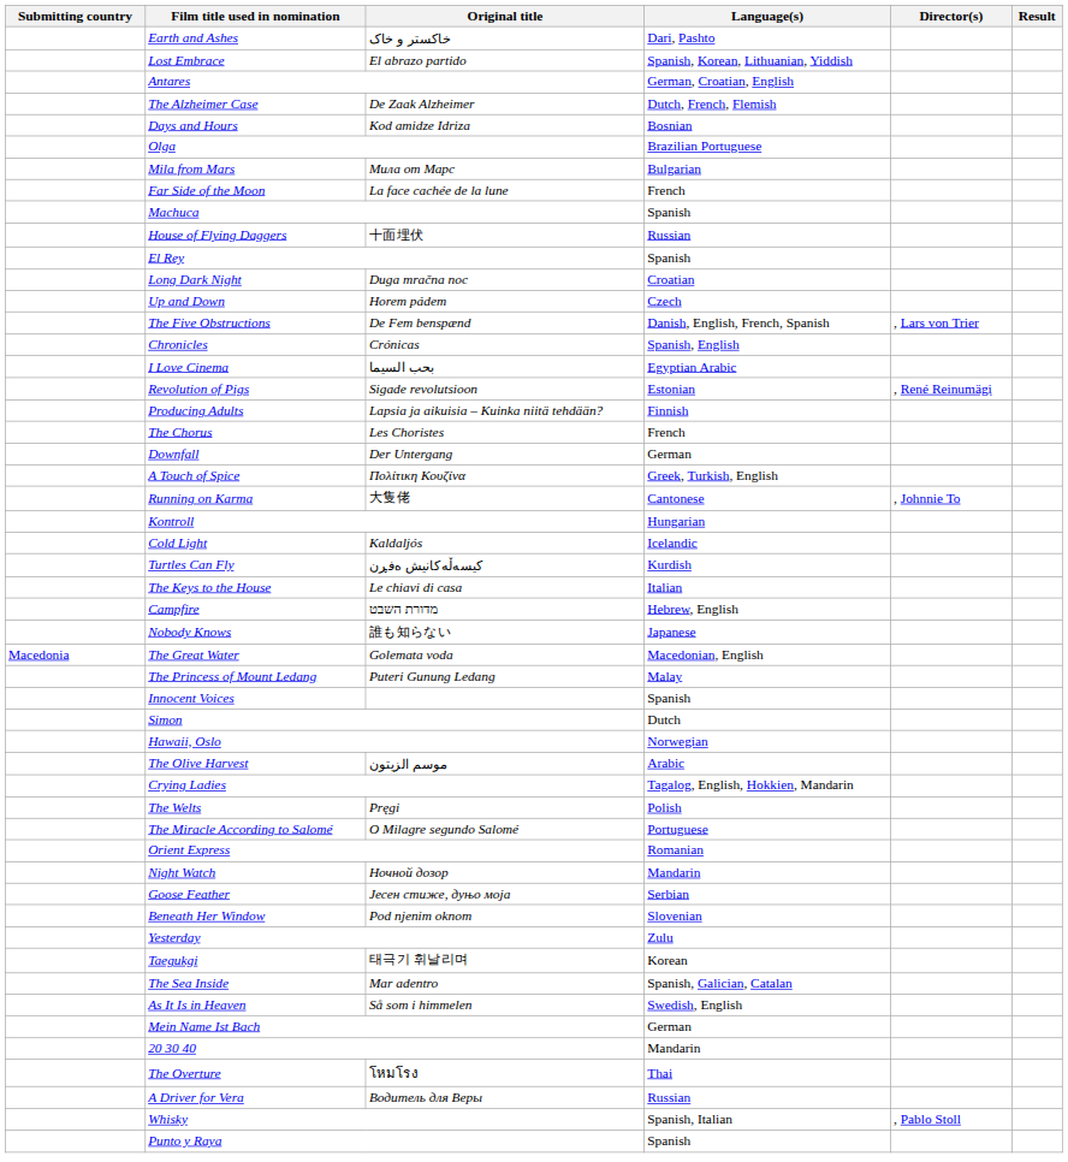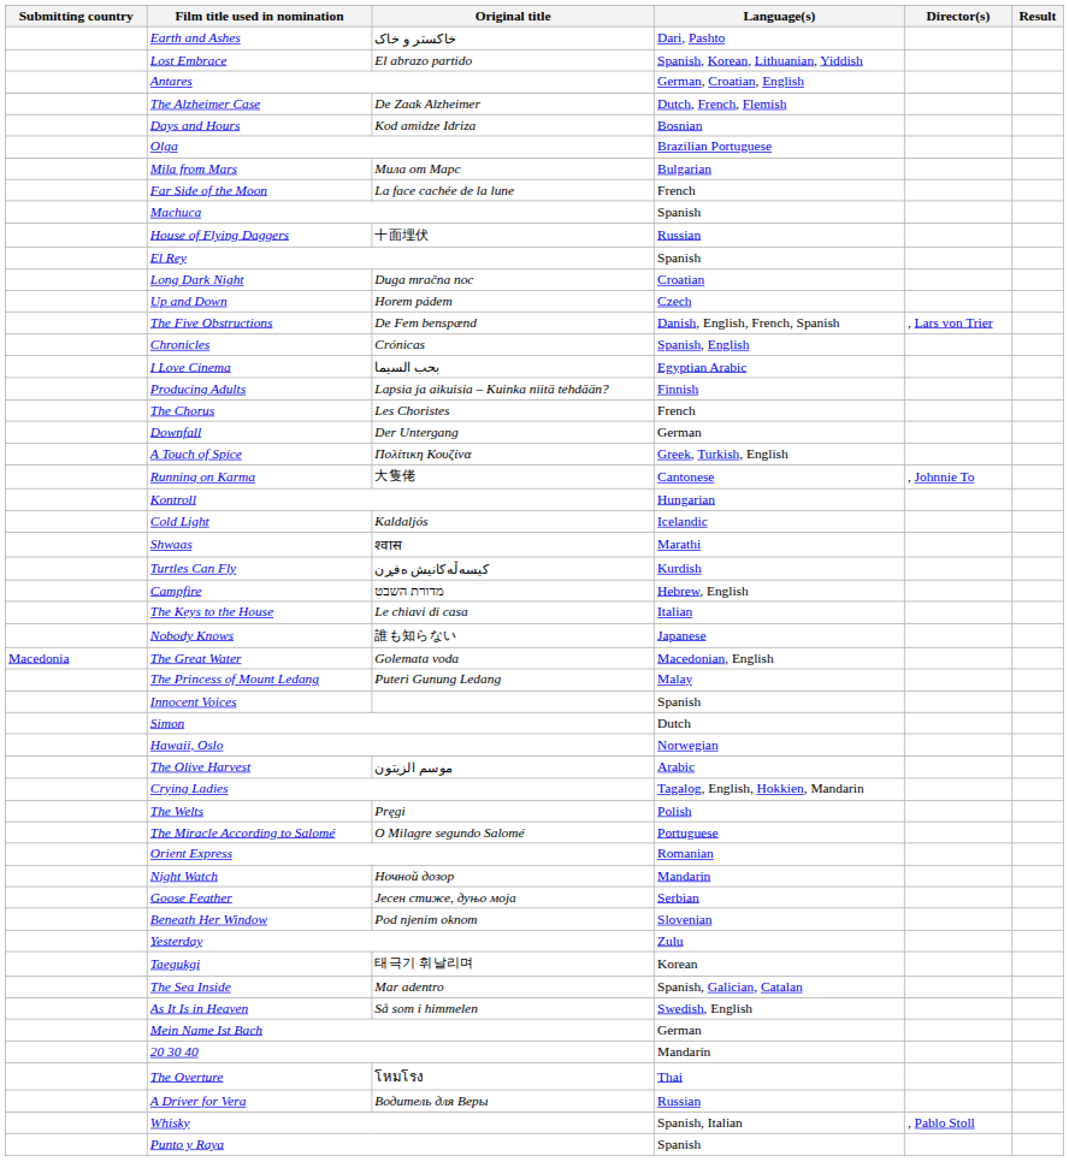 <table class="wikitable sortable" width="98%" style="background:#ffffff;">
 <tr>
 <th>Submitting country</th>
 <th>Film title used in nomination</th>
 <th>Original title</th>
 <th>Language(s)</th>
 <th>Director(s)</th>
 <th>Result</th>
 </tr>
 <tr>
 <td></td>
 <td><em><a href='#'>Earth and Ashes</a></em></td>
 <td>خاکستر و خاک</td>
 <td><a href='#'>Dari</a>, <a href='#'>Pashto</a></td>
 <td></td>
 <td></td>
 </tr>
 <tr>
 <td></td>
 <td><em><a href='#'>Lost Embrace</a></em></td>
 <td><em>El abrazo partido</em></td>
 <td><a href='#'>Spanish</a>, <a href='#'>Korean</a>, <a href='#'>Lithuanian</a>, <a href='#'>Yiddish</a></td>
 <td></td>
 <td></td>
 </tr>
 <tr>
 <td></td>
 <td colspan="2"><em><a href='#'>Antares</a></em></td>
 <td><a href='#'>German</a>, <a href='#'>Croatian</a>, <a href='#'>English</a></td>
 <td></td>
 <td></td>
 </tr>
 <tr>
 <td></td>
 <td><em><a href='#'>The Alzheimer Case</a></em></td>
 <td><em>De Zaak Alzheimer</em></td>
 <td><a href='#'>Dutch</a>, <a href='#'>French</a>, <a href='#'>Flemish</a></td>
 <td></td>
 <td></td>
 </tr>
 <tr>
 <td></td>
 <td><em><a href='#'>Days and Hours</a></em></td>
 <td><em>Kod amidze Idriza</em></td>
 <td><a href='#'>Bosnian</a></td>
 <td></td>
 <td></td>
 </tr>
 <tr>
 <td></td>
 <td colspan="2"><em><a href='#'>Olga</a></em></td>
 <td><a href='#'>Brazilian Portuguese</a></td>
 <td></td>
 <td></td>
 </tr>
 <tr>
 <td></td>
 <td><em><a href='#'>Mila from Mars</a></em></td>
 <td><em>Мила от Марс</em></td>
 <td><a href='#'>Bulgarian</a></td>
 <td></td>
 <td></td>
 </tr>
 <tr>
 <td></td>
 <td><em><a href='#'>Far Side of the Moon</a></em></td>
 <td><em>La face cachée de la lune</em></td>
 <td>French</td>
 <td></td>
 <td></td>
 </tr>
 <tr>
 <td></td>
 <td colspan="2"><em><a href='#'>Machuca</a></em></td>
 <td>Spanish</td>
 <td></td>
 <td></td>
 </tr>
 <tr>
 <td></td>
 <td><em><a href='#'>House of Flying Daggers</a></em></td>
 <td>十面埋伏</td>
 <td><a href='#'>Russian</a></td>
 <td></td>
 <td></td>
 </tr>
 <tr>
 <td></td>
 <td colspan="2"><em><a href='#'>El Rey</a></em></td>
 <td>Spanish</td>
 <td></td>
 <td></td>
 </tr>
 <tr>
 <td></td>
 <td><em><a href='#'>Long Dark Night</a></em></td>
 <td><em>Duga mračna noc</em></td>
 <td><a href='#'>Croatian</a></td>
 <td></td>
 <td></td>
 </tr>
 <tr>
 <td></td>
 <td><em><a href='#'>Up and Down</a></em></td>
 <td><em>Horem pádem</em></td>
 <td><a href='#'>Czech</a></td>
 <td></td>
 <td></td>
 </tr>
 <tr>
 <td></td>
 <td><em><a href='#'>The Five Obstructions</a></em></td>
 <td><em>De Fem benspænd</em></td>
 <td><a href='#'>Danish</a>, English, French, Spanish</td>
 <td>, <a href='#'>Lars von Trier</a></td>
 <td></td>
 </tr>
 <tr>
 <td></td>
 <td><em><a href='#'>Chronicles</a></em></td>
 <td><em>Crónicas</em></td>
 <td><a href='#'>Spanish</a>, <a href='#'>English</a></td>
 <td></td>
 <td></td>
 </tr>
 <tr>
 <td></td>
 <td><em><a href='#'>I Love Cinema</a></em></td>
 <td>بحب السيما</td>
 <td><a href='#'>Egyptian Arabic</a></td>
 <td></td>
 <td></td>
 </tr>
 <tr>
 <td></td>
-<td><em><a href='#'>Revolution of Pigs</a></em></td>
-<td><em>Sigade revolutsioon</em></td>
-<td><a href='#'>Estonian</a></td>
-<td>, <a href='#'>René Reinumägi</a></td>
-<td></td>
-</tr>
-<tr>
-<td></td>
 <td><em><a href='#'>Producing Adults</a></em></td>
 <td><em>Lapsia ja aikuisia – Kuinka niitä tehdään?</em></td>
 <td><a href='#'>Finnish</a></td>
 <td></td>
 <td></td>
 </tr>
 <tr>
 <td></td>
 <td><em><a href='#'>The Chorus</a></em></td>
 <td><em>Les Choristes</em></td>
 <td>French</td>
 <td></td>
 <td></td>
 </tr>
 <tr>
 <td></td>
 <td><em><a href='#'>Downfall</a></em></td>
 <td><em>Der Untergang</em></td>
 <td>German</td>
 <td></td>
 <td></td>
 </tr>
 <tr>
 <td></td>
 <td><em><a href='#'>A Touch of Spice</a></em></td>
 <td><em>Πολίτικη Κουζίνα</em></td>
 <td><a href='#'>Greek</a>, <a href='#'>Turkish</a>, English</td>
 <td></td>
 <td></td>
 </tr>
 <tr>
 <td></td>
 <td><em><a href='#'>Running on Karma</a></em></td>
 <td>大隻佬</td>
 <td><a href='#'>Cantonese</a></td>
 <td>, <a href='#'>Johnnie To</a></td>
 <td></td>
 </tr>
 <tr>
 <td></td>
 <td colspan="2"><em><a href='#'>Kontroll</a></em></td>
 <td><a href='#'>Hungarian</a></td>
 <td></td>
 <td></td>
 </tr>
 <tr>
 <td></td>
 <td><em><a href='#'>Cold Light</a></em></td>
 <td><em>Kaldaljós</em></td>
 <td><a href='#'>Icelandic</a></td>
 <td></td>
 <td></td>
 </tr>
 <tr>
 <td></td>
+<td><em><a href='#'>Shwaas</a></em></td>
+<td>श्वास</td>
+<td><a href='#'>Marathi</a></td>
+<td></td>
+<td></td>
+</tr>
+<tr>
+<td></td>
 <td><em><a href='#'>Turtles Can Fly</a></em></td>
 <td>کیسەڵەکانیش ەفڕن</td>
 <td><a href='#'>Kurdish</a></td>
 <td></td>
 <td></td>
 </tr>
 <tr>
 <td></td>
-<td><em><a href='#'>The Keys to the House</a></em></td>
-<td><em>Le chiavi di casa</em></td>
-<td><a href='#'>Italian</a></td>
+<td><em><a href='#'>Campfire</a></em></td>
+<td>מדורת השבט</td>
+<td><a href='#'>Hebrew</a>, English</td>
 <td></td>
 <td></td>
 </tr>
 <tr>
 <td></td>
-<td><em><a href='#'>Campfire</a></em></td>
-<td>מדורת השבט</td>
-<td><a href='#'>Hebrew</a>, English</td>
+<td><em><a href='#'>The Keys to the House</a></em></td>
+<td><em>Le chiavi di casa</em></td>
+<td><a href='#'>Italian</a></td>
 <td></td>
 <td></td>
 </tr>
 <tr>
 <td></td>
 <td><em><a href='#'>Nobody Knows</a></em></td>
 <td>誰も知らない</td>
 <td><a href='#'>Japanese</a></td>
 <td></td>
 <td></td>
 </tr>
 <tr>
 <td> <a href='#'>Macedonia</a></td>
 <td><em><a href='#'>The Great Water</a></em></td>
 <td><em>Golemata voda</em></td>
 <td><a href='#'>Macedonian</a>, English</td>
 <td></td>
 <td></td>
 </tr>
 <tr>
 <td></td>
 <td><em><a href='#'>The Princess of Mount Ledang</a></em></td>
 <td><em>Puteri Gunung Ledang</em></td>
 <td><a href='#'>Malay</a></td>
 <td></td>
 <td></td>
 </tr>
 <tr>
 <td></td>
 <td><em><a href='#'>Innocent Voices</a></em></td>
 <td><em></em></td>
 <td>Spanish</td>
 <td></td>
 <td></td>
 </tr>
 <tr>
 <td></td>
 <td colspan="2"><em><a href='#'>Simon</a></em></td>
 <td>Dutch</td>
 <td></td>
 <td></td>
 </tr>
 <tr>
 <td></td>
 <td colspan="2"><em><a href='#'>Hawaii, Oslo</a></em></td>
 <td><a href='#'>Norwegian</a></td>
 <td></td>
 <td></td>
 </tr>
 <tr>
 <td></td>
 <td><em><a href='#'>The Olive Harvest</a></em></td>
 <td>موسم الزيتون</td>
 <td><a href='#'>Arabic</a></td>
 <td></td>
 <td></td>
 </tr>
 <tr>
 <td></td>
 <td colspan="2"><em><a href='#'>Crying Ladies</a></em></td>
 <td><a href='#'>Tagalog</a>, English, <a href='#'>Hokkien</a>, Mandarin</td>
 <td></td>
 <td></td>
 </tr>
 <tr>
 <td></td>
 <td><em><a href='#'>The Welts</a></em></td>
 <td><em>Pręgi</em></td>
 <td><a href='#'>Polish</a></td>
 <td></td>
 <td></td>
 </tr>
 <tr>
 <td></td>
 <td><em><a href='#'>The Miracle According to Salomé</a></em></td>
 <td><em>O Milagre segundo Salomé</em></td>
 <td><a href='#'>Portuguese</a></td>
 <td></td>
 <td></td>
 </tr>
 <tr>
 <td></td>
 <td colspan="2"><em><a href='#'>Orient Express</a></em></td>
 <td><a href='#'>Romanian</a></td>
 <td></td>
 <td></td>
 </tr>
 <tr>
 <td></td>
 <td><em><a href='#'>Night Watch</a></em></td>
 <td><em>Ночной дозор</em></td>
 <td><a href='#'>Mandarin</a></td>
 <td></td>
 <td></td>
 </tr>
 <tr>
 <td></td>
 <td><em><a href='#'>Goose Feather</a></em></td>
 <td><em>Јесен стиже, дуњо моја</em></td>
 <td><a href='#'>Serbian</a></td>
 <td></td>
 <td></td>
 </tr>
 <tr>
 <td></td>
 <td><em><a href='#'>Beneath Her Window</a></em></td>
 <td><em>Pod njenim oknom</em></td>
 <td><a href='#'>Slovenian</a></td>
 <td></td>
 <td></td>
 </tr>
 <tr>
 <td></td>
 <td colspan="2"><em><a href='#'>Yesterday</a></em></td>
 <td><a href='#'>Zulu</a></td>
 <td></td>
 <td></td>
 </tr>
 <tr>
 <td></td>
 <td><em><a href='#'>Taegukgi</a></em></td>
 <td>태극기 휘날리며</td>
 <td>Korean</td>
 <td></td>
 <td></td>
 </tr>
 <tr>
 <td></td>
 <td><em><a href='#'>The Sea Inside</a></em></td>
 <td><em>Mar adentro</em></td>
 <td>Spanish, <a href='#'>Galician</a>, <a href='#'>Catalan</a></td>
 <td></td>
 <td></td>
 </tr>
 <tr>
 <td></td>
 <td><em><a href='#'>As It Is in Heaven</a></em></td>
 <td><em>Så som i himmelen</em></td>
 <td><a href='#'>Swedish</a>, English</td>
 <td></td>
 <td></td>
 </tr>
 <tr>
 <td></td>
 <td colspan="2"><em><a href='#'>Mein Name Ist Bach</a></em></td>
 <td>German</td>
 <td></td>
 <td></td>
 </tr>
 <tr>
 <td></td>
 <td colspan="2"><em><a href='#'>20 30 40</a></em></td>
 <td>Mandarin</td>
 <td></td>
 <td></td>
 </tr>
 <tr>
 <td></td>
 <td><em><a href='#'>The Overture</a></em></td>
 <td>โหมโรง</td>
 <td><a href='#'>Thai</a></td>
 <td></td>
 <td></td>
 </tr>
 <tr>
 <td></td>
 <td><em><a href='#'>A Driver for Vera</a></em></td>
 <td><em>Водитель для Веры</em></td>
 <td><a href='#'>Russian</a></td>
 <td></td>
 <td></td>
 </tr>
 <tr>
 <td></td>
 <td colspan="2"><em><a href='#'>Whisky</a></em></td>
 <td>Spanish, Italian</td>
 <td>, <a href='#'>Pablo Stoll</a></td>
 <td></td>
 </tr>
 <tr>
 <td></td>
 <td colspan="2"><em><a href='#'>Punto y Raya</a></em></td>
 <td>Spanish</td>
 <td></td>
 <td></td>
 </tr>
 </table>
